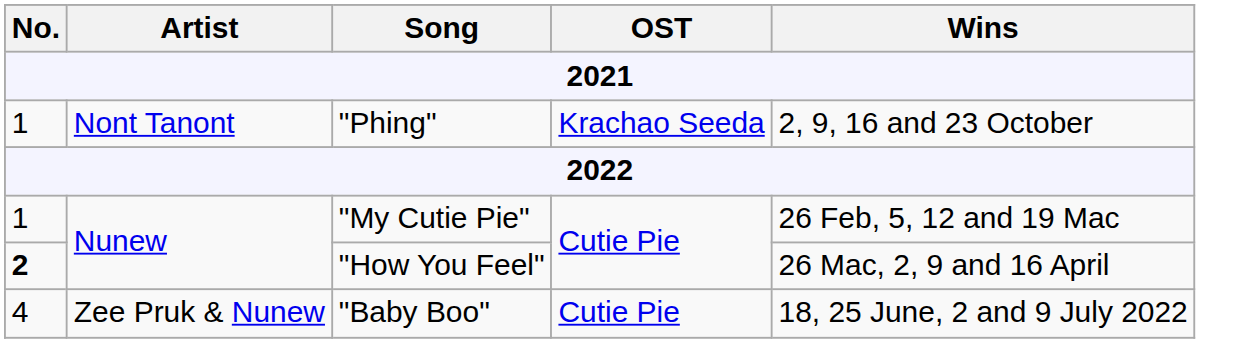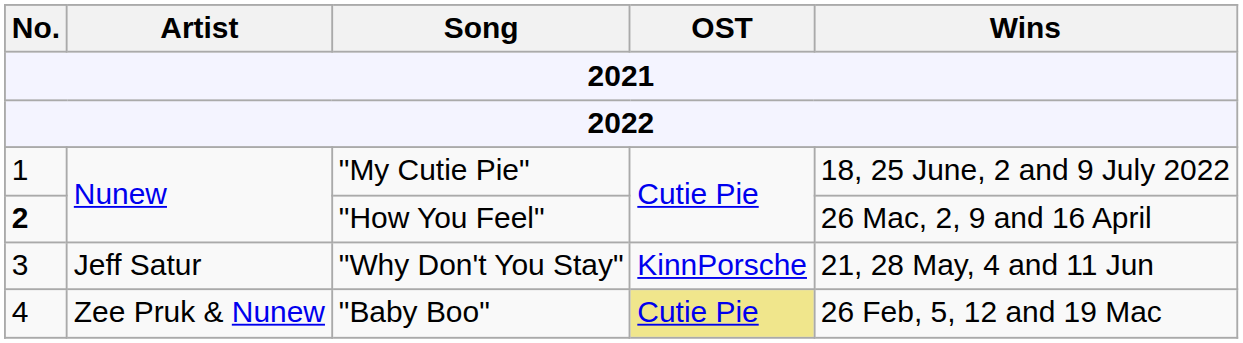 <table class="wikitable">
 <tr>
 <th>No.</th>
 <th>Artist</th>
 <th>Song</th>
 <th>OST</th>
 <th>Wins</th>
 </tr>
 <tr>
 <td colspan="5"  style="text-align:center; background:#f4f4ff;"><strong>2021</strong></td>
 </tr>
 <tr>
-<td>1</td>
-<td><a href='#'>Nont Tanont</a></td>
-<td>"Phing"</td>
-<td><a href='#'>Krachao Seeda</a></td>
-<td>2, 9, 16 and 23 October</td>
-</tr>
-<tr>
 <td colspan="5"  style="text-align:center; background:#f4f4ff;"><strong>2022</strong></td>
 </tr>
 <tr>
 <td>1</td>
 <td rowspan="2"><a href='#'>Nunew</a></td>
 <td>"My Cutie Pie"</td>
 <td rowspan="2"><a href='#'>Cutie Pie</a></td>
-<td>26 Feb, 5, 12 and 19 Mac</td>
+<td>18, 25 June, 2 and 9 July 2022</td>
 </tr>
 <tr>
 <td><strong>2</strong></td>
 <td>"How You Feel"</td>
 <td>26 Mac, 2, 9 and 16 April</td>
 </tr>
 <tr>
+<td>3</td>
+<td>Jeff Satur</td>
+<td>"Why Don't You Stay"</td>
+<td><a href='#'>KinnPorsche</a></td>
+<td>21, 28 May, 4 and 11 Jun</td>
+</tr>
+<tr>
 <td>4</td>
 <td>Zee Pruk & <a href='#'>Nunew</a></td>
 <td>"Baby Boo"</td>
-<td><a href='#'>Cutie Pie</a></td>
-<td>18, 25 June, 2 and 9 July 2022</td>
+<td style="background: khaki;"><a href='#'>Cutie Pie</a></td>
+<td>26 Feb, 5, 12 and 19 Mac</td>
 </tr>
 </table>
